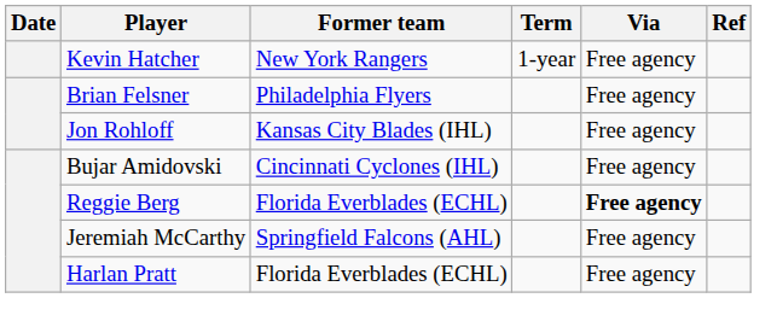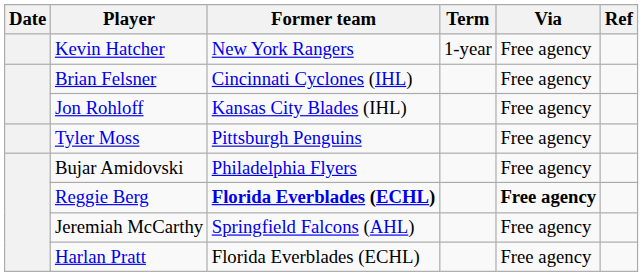 <table class="wikitable plainrowheaders">
 <tr style="background:#ddd; text-align:center;">
 <th>Date</th>
 <th>Player</th>
 <th>Former team</th>
 <th>Term</th>
 <th>Via</th>
 <th>Ref</th>
 </tr>
 <tr>
 <th scope="row"></th>
 <td><a href='#'>Kevin Hatcher</a></td>
 <td><a href='#'>New York Rangers</a></td>
 <td>1-year</td>
 <td>Free agency</td>
 <td></td>
 </tr>
 <tr>
 <th scope="row" rowspan=2></th>
 <td><a href='#'>Brian Felsner</a></td>
-<td><a href='#'>Philadelphia Flyers</a></td>
+<td><a href='#'>Cincinnati Cyclones</a> (<a href='#'>IHL</a>)</td>
 <td></td>
 <td>Free agency</td>
 <td></td>
 </tr>
 <tr>
 <td><a href='#'>Jon Rohloff</a></td>
 <td><a href='#'>Kansas City Blades</a> (IHL)</td>
 <td></td>
 <td>Free agency</td>
 <td></td>
 </tr>
 <tr>
+<th scope="row"></th>
+<td><a href='#'>Tyler Moss</a></td>
+<td><a href='#'>Pittsburgh Penguins</a></td>
+<td></td>
+<td>Free agency</td>
+<td></td>
+</tr>
+<tr>
 <th scope="row" rowspan=4></th>
 <td>Bujar Amidovski</td>
-<td><a href='#'>Cincinnati Cyclones</a> (<a href='#'>IHL</a>)</td>
+<td><a href='#'>Philadelphia Flyers</a></td>
 <td></td>
 <td>Free agency</td>
 <td></td>
 </tr>
 <tr>
 <td><a href='#'>Reggie Berg</a></td>
-<td><a href='#'>Florida Everblades</a> (<a href='#'>ECHL</a>)</td>
+<td><strong><a href='#'>Florida Everblades</a> (<a href='#'>ECHL</a>)</strong></td>
 <td></td>
 <td><strong>Free agency</strong></td>
 <td></td>
 </tr>
 <tr>
 <td>Jeremiah McCarthy</td>
 <td><a href='#'>Springfield Falcons</a> (<a href='#'>AHL</a>)</td>
 <td></td>
 <td>Free agency</td>
 <td></td>
 </tr>
 <tr>
 <td><a href='#'>Harlan Pratt</a></td>
 <td>Florida Everblades (ECHL)</td>
 <td></td>
 <td>Free agency</td>
 <td></td>
 </tr>
 </table>
